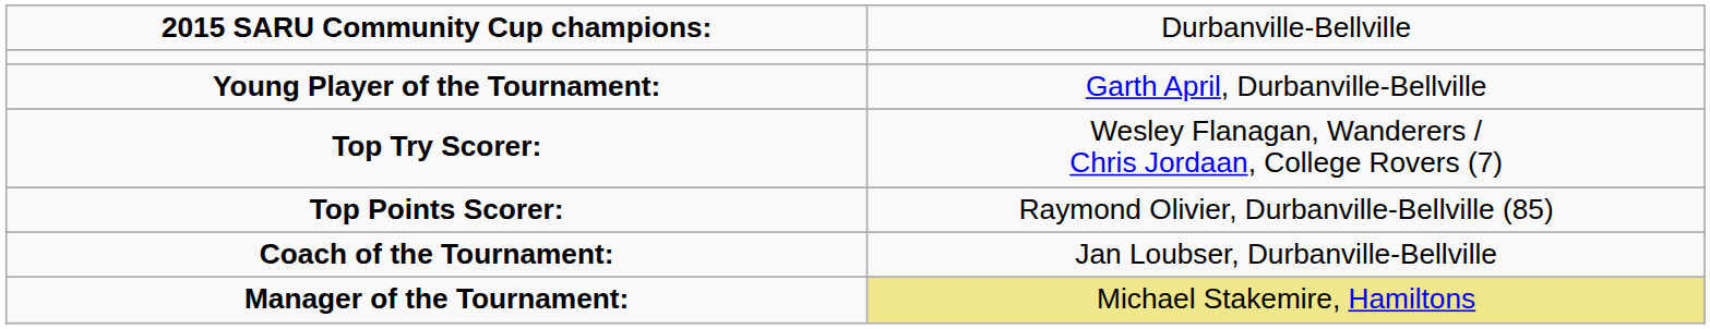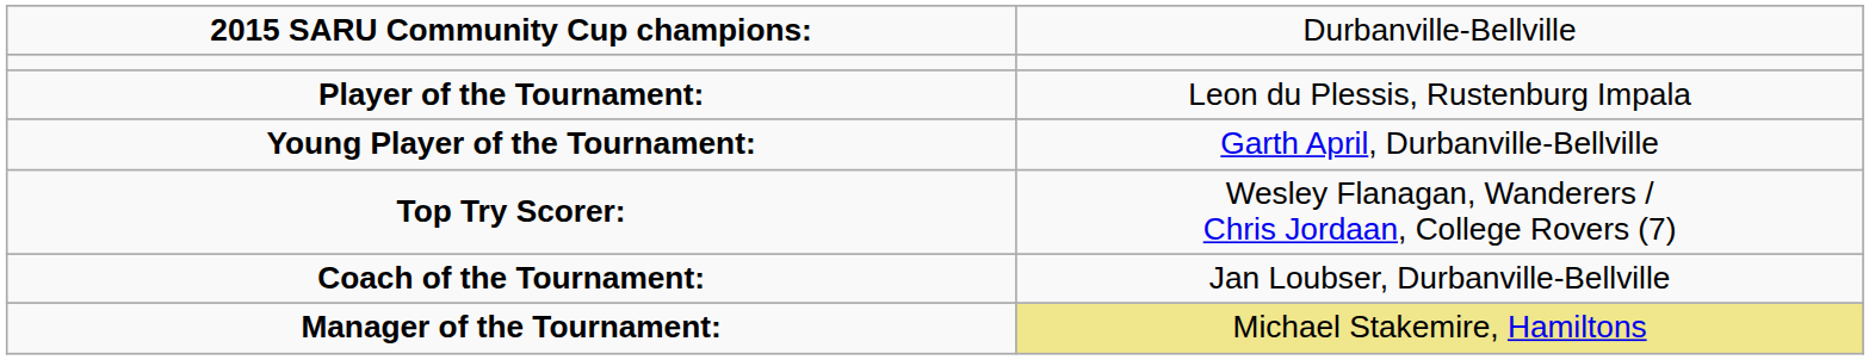 <table class="wikitable" style="text-align: center; margin: 0 auto; width: 60%">
 <tr>
 <td><strong>2015 SARU Community Cup champions:<br></strong></td>
 <td>Durbanville-Bellville</td>
 </tr>
 <tr>
 <td></td>
 <td></td>
 </tr>
 <tr>
+<td><strong>Player of the Tournament:</strong></td>
+<td>Leon du Plessis, Rustenburg Impala</td>
+</tr>
+<tr>
 <td><strong>Young Player of the Tournament:</strong></td>
 <td><a href='#'>Garth April</a>,  Durbanville-Bellville</td>
 </tr>
 <tr>
 <td><strong>Top Try Scorer:</strong></td>
 <td>Wesley Flanagan, Wanderers / <br> <a href='#'>Chris Jordaan</a>, College Rovers (7)</td>
-</tr>
-<tr>
-<td><strong>Top Points Scorer:</strong></td>
-<td>Raymond Olivier, Durbanville-Bellville (85)</td>
 </tr>
 <tr>
 <td><strong>Coach of the Tournament:</strong></td>
 <td>Jan Loubser, Durbanville-Bellville</td>
 </tr>
 <tr>
 <td><strong>Manager of the Tournament:</strong></td>
 <td style="background: khaki;">Michael Stakemire, <a href='#'>Hamiltons</a></td>
 </tr>
 </table>
